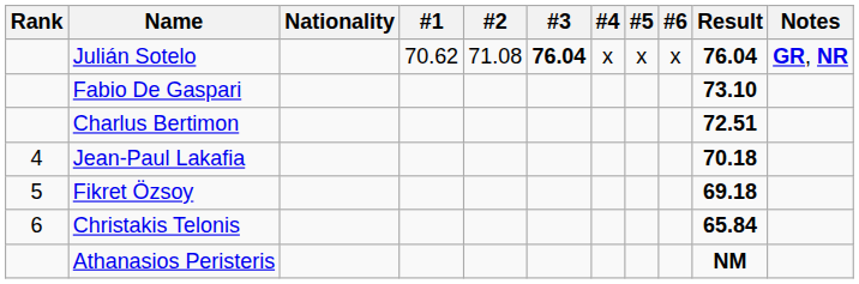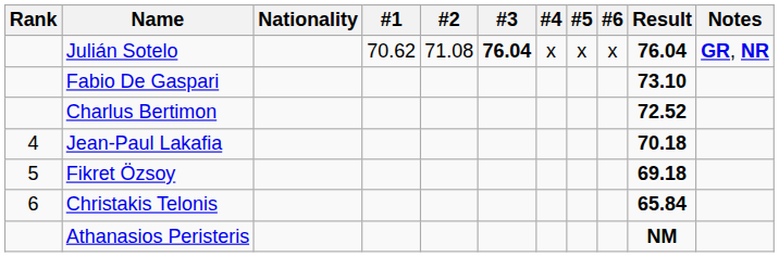 <table class="wikitable sortable" style="text-align:center">
 <tr>
 <th>Rank</th>
 <th>Name</th>
 <th>Nationality</th>
 <th>#1</th>
 <th>#2</th>
 <th>#3</th>
 <th>#4</th>
 <th>#5</th>
 <th>#6</th>
 <th>Result</th>
 <th>Notes</th>
 </tr>
 <tr>
 <td></td>
 <td align=left><a href='#'>Julián Sotelo</a></td>
 <td align=left></td>
 <td>70.62</td>
 <td>71.08</td>
 <td><strong>76.04</strong></td>
 <td>x</td>
 <td>x</td>
 <td>x</td>
 <td><strong>76.04</strong></td>
 <td><strong><a href='#'>GR</a></strong>, <strong><a href='#'>NR</a></strong></td>
 </tr>
 <tr>
 <td></td>
 <td align=left><a href='#'>Fabio De Gaspari</a></td>
 <td align=left></td>
 <td></td>
 <td></td>
 <td></td>
 <td></td>
 <td></td>
 <td></td>
 <td><strong>73.10</strong></td>
 <td></td>
 </tr>
 <tr>
 <td></td>
 <td align=left><a href='#'>Charlus Bertimon</a></td>
 <td align=left></td>
 <td></td>
 <td></td>
 <td></td>
 <td></td>
 <td></td>
 <td></td>
-<td><strong>72.51</strong></td>
+<td><strong>72.52</strong></td>
 <td></td>
 </tr>
 <tr>
 <td>4</td>
 <td align=left><a href='#'>Jean-Paul Lakafia</a></td>
 <td align=left></td>
 <td></td>
 <td></td>
 <td></td>
 <td></td>
 <td></td>
 <td></td>
 <td><strong>70.18</strong></td>
 <td></td>
 </tr>
 <tr>
 <td>5</td>
 <td align=left><a href='#'>Fikret Özsoy</a></td>
 <td align=left></td>
 <td></td>
 <td></td>
 <td></td>
 <td></td>
 <td></td>
 <td></td>
 <td><strong>69.18</strong></td>
 <td></td>
 </tr>
 <tr Athanasios PERISTERIS>
 <td>6</td>
 <td align=left><a href='#'>Christakis Telonis</a></td>
 <td align=left></td>
 <td></td>
 <td></td>
 <td></td>
 <td></td>
 <td></td>
 <td></td>
 <td><strong>65.84</strong></td>
 <td></td>
 </tr>
 <tr>
 <td></td>
 <td align=left><a href='#'>Athanasios Peristeris</a></td>
 <td align=left></td>
 <td></td>
 <td></td>
 <td></td>
 <td></td>
 <td></td>
 <td></td>
 <td><strong>NM</strong></td>
 <td></td>
 </tr>
 </table>
